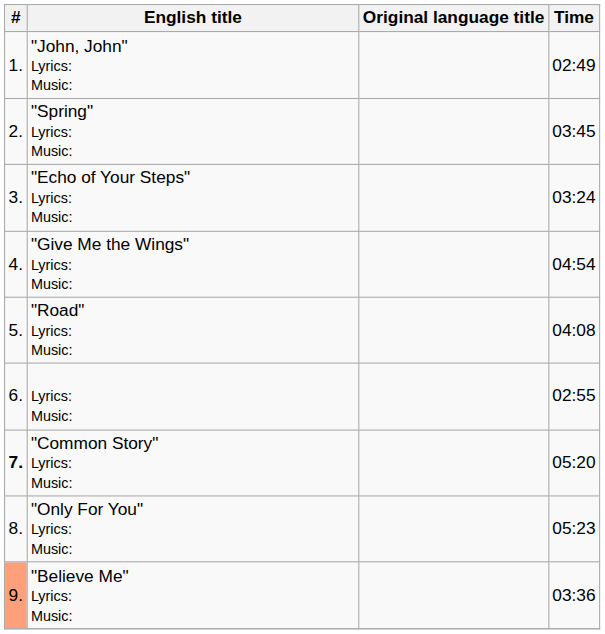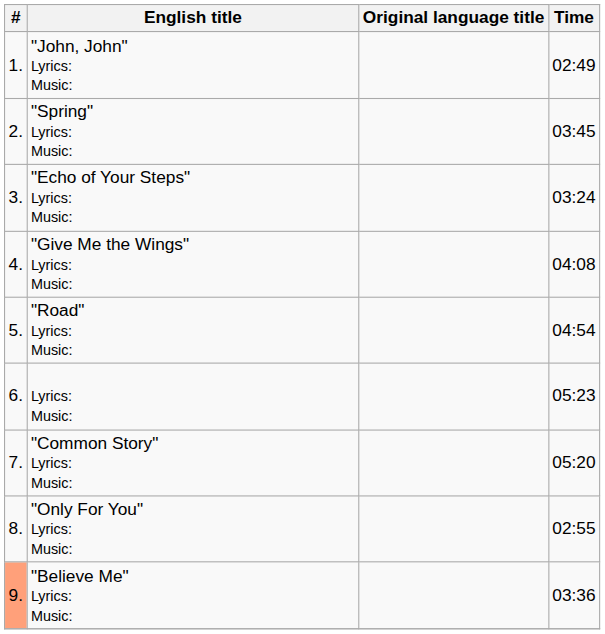 <table class="wikitable">
 <tr>
 <th>#</th>
 <th width="300">English title</th>
 <th>Original language title</th>
 <th>Time</th>
 </tr>
 <tr>
 <td>1.</td>
 <td>"John, John"<br><small>Lyrics:</small> <br><small>Music:</small></td>
 <td></td>
 <td>02:49</td>
 </tr>
 <tr>
 <td>2.</td>
 <td>"Spring"<br><small>Lyrics:</small> <br><small>Music:</small></td>
 <td></td>
 <td>03:45</td>
 </tr>
 <tr>
 <td>3.</td>
 <td>"Echo of Your Steps"<br><small>Lyrics:</small> <br><small>Music:</small></td>
 <td></td>
 <td>03:24</td>
 </tr>
 <tr>
 <td>4.</td>
 <td>"Give Me the Wings"<br><small>Lyrics:</small> <br><small>Music:</small></td>
 <td></td>
-<td>04:54</td>
+<td>04:08</td>
 </tr>
 <tr>
 <td>5.</td>
 <td>"Road"<br><small>Lyrics:</small> <br><small>Music:</small></td>
 <td></td>
-<td>04:08</td>
+<td>04:54</td>
 </tr>
 <tr>
 <td>6.</td>
 <td><br><small>Lyrics:</small> <br><small>Music:</small></td>
 <td></td>
-<td>02:55</td>
+<td>05:23</td>
 </tr>
 <tr>
-<td><strong>7.</strong></td>
+<td>7.</td>
 <td>"Common Story"<br><small>Lyrics:</small> <br><small>Music:</small></td>
 <td></td>
 <td>05:20</td>
 </tr>
 <tr>
 <td>8.</td>
 <td>"Only For You"<br><small>Lyrics:</small> <br><small>Music:</small></td>
 <td></td>
-<td>05:23</td>
+<td>02:55</td>
 </tr>
 <tr>
 <td style="background: lightsalmon;">9.</td>
 <td>"Believe Me"<br><small>Lyrics:</small> <br><small>Music:</small></td>
 <td></td>
 <td>03:36</td>
 </tr>
 <tr>
 </tr>
 </table>
